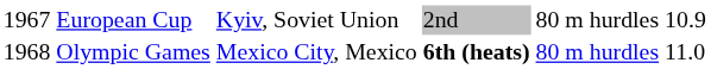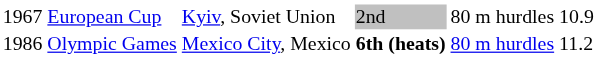 <table>
 <tr>
 <td>1967</td>
 <td><a href='#'>European Cup</a></td>
 <td><a href='#'>Kyiv</a>, Soviet Union</td>
 <td bgcolor=silver>2nd</td>
 <td>80 m hurdles</td>
 <td>10.9</td>
 </tr>
 <tr>
-<td>1968</td>
+<td>1986</td>
 <td><a href='#'>Olympic Games</a></td>
 <td><a href='#'>Mexico City</a>, Mexico</td>
 <td><strong>6th (heats)</strong></td>
 <td><a href='#'>80 m hurdles</a></td>
-<td>11.0</td>
+<td>11.2</td>
 </tr>
 </table>
